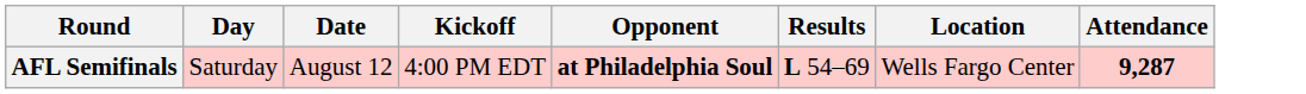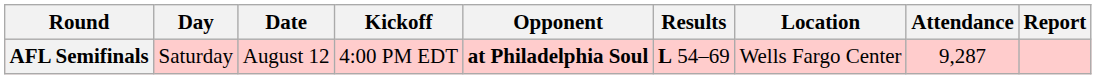 <table class="wikitable" style="font-size: 95%;">
 <tr>
 <th>Round</th>
 <th>Day</th>
 <th>Date</th>
 <th>Kickoff</th>
 <th>Opponent</th>
 <th>Results</th>
 <th>Location</th>
 <th>Attendance</th>
+<th>Report</th>
 </tr>
 <tr style=background:#ffcccc>
 <th align="center">AFL Semifinals</th>
 <td align="center">Saturday</td>
 <td align="center">August 12</td>
 <td align="center">4:00 PM EDT</td>
 <td align="center"><strong>at Philadelphia Soul</strong></td>
 <td align="center"><strong>L</strong> 54–69</td>
 <td align="center">Wells Fargo Center</td>
-<td align="center"><strong>9,287</strong></td>
+<td align="center">9,287</td>
+<td align="center"></td>
 </tr>
 </table>
